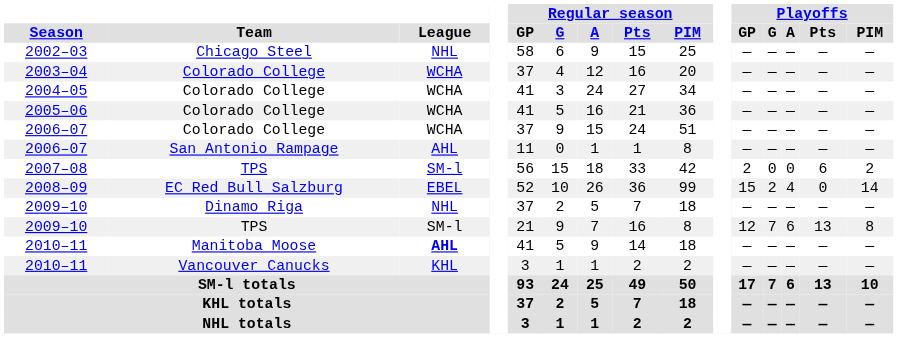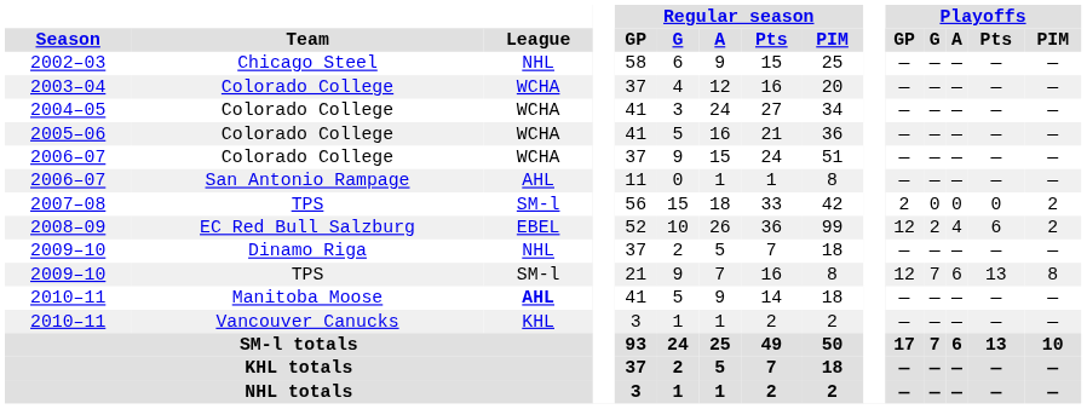 <table border="0" cellpadding="1" cellspacing="0" style="text-align:center; width:60em;">
 <tr style="background:#e0e0e0;">
 <th colspan="3"  bgcolor="#ffffff"> </th>
 <th rowspan="99" bgcolor="#ffffff"> </th>
 <th colspan="5"><a href='#'>Regular season</a></th>
 <th rowspan="99" bgcolor="#ffffff"> </th>
 <th colspan="5"><a href='#'>Playoffs</a></th>
 </tr>
 <tr style="background:#e0e0e0;">
 <th><a href='#'>Season</a></th>
 <th>Team</th>
 <th>League</th>
 <th>GP</th>
 <th><a href='#'>G</a></th>
 <th><a href='#'>A</a></th>
 <th><a href='#'>Pts</a></th>
 <th><a href='#'>PIM</a></th>
 <th>GP</th>
 <th>G</th>
 <th>A</th>
 <th>Pts</th>
 <th>PIM</th>
 </tr>
 <tr>
 <td><a href='#'>2002–03</a></td>
 <td><a href='#'>Chicago Steel</a></td>
 <td><a href='#'>NHL</a></td>
 <td>58</td>
 <td>6</td>
 <td>9</td>
 <td>15</td>
 <td>25</td>
 <td>—</td>
 <td>—</td>
 <td>—</td>
 <td>—</td>
 <td>—</td>
 </tr>
 <tr bgcolor="#f0f0f0">
 <td><a href='#'>2003–04</a></td>
 <td><a href='#'>Colorado College</a></td>
 <td><a href='#'>WCHA</a></td>
 <td>37</td>
 <td>4</td>
 <td>12</td>
 <td>16</td>
 <td>20</td>
 <td>—</td>
 <td>—</td>
 <td>—</td>
 <td>—</td>
 <td>—</td>
 </tr>
 <tr>
 <td><a href='#'>2004–05</a></td>
 <td>Colorado College</td>
 <td>WCHA</td>
 <td>41</td>
 <td>3</td>
 <td>24</td>
 <td>27</td>
 <td>34</td>
 <td>—</td>
 <td>—</td>
 <td>—</td>
 <td>—</td>
 <td>—</td>
 </tr>
 <tr bgcolor="#f0f0f0">
 <td><a href='#'>2005–06</a></td>
 <td>Colorado College</td>
 <td>WCHA</td>
 <td>41</td>
 <td>5</td>
 <td>16</td>
 <td>21</td>
 <td>36</td>
 <td>—</td>
 <td>—</td>
 <td>—</td>
 <td>—</td>
 <td>—</td>
 </tr>
 <tr>
 <td><a href='#'>2006–07</a></td>
 <td>Colorado College</td>
 <td>WCHA</td>
 <td>37</td>
 <td>9</td>
 <td>15</td>
 <td>24</td>
 <td>51</td>
 <td>—</td>
 <td>—</td>
 <td>—</td>
 <td>—</td>
 <td>—</td>
 </tr>
 <tr bgcolor="#f0f0f0">
 <td><a href='#'>2006–07</a></td>
 <td><a href='#'>San Antonio Rampage</a></td>
 <td><a href='#'>AHL</a></td>
 <td>11</td>
 <td>0</td>
 <td>1</td>
 <td>1</td>
 <td>8</td>
 <td>—</td>
 <td>—</td>
 <td>—</td>
 <td>—</td>
 <td>—</td>
 </tr>
 <tr>
 <td><a href='#'>2007–08</a></td>
 <td><a href='#'>TPS</a></td>
 <td><a href='#'>SM-l</a></td>
 <td>56</td>
 <td>15</td>
 <td>18</td>
 <td>33</td>
 <td>42</td>
 <td>2</td>
 <td>0</td>
 <td>0</td>
-<td>6</td>
+<td>0</td>
 <td>2</td>
 </tr>
 <tr bgcolor="#f0f0f0">
 <td><a href='#'>2008–09</a></td>
 <td><a href='#'>EC Red Bull Salzburg</a></td>
 <td><a href='#'>EBEL</a></td>
 <td>52</td>
 <td>10</td>
 <td>26</td>
 <td>36</td>
 <td>99</td>
-<td>15</td>
+<td>12</td>
 <td>2</td>
 <td>4</td>
-<td>0</td>
-<td>14</td>
+<td>6</td>
+<td>2</td>
 </tr>
 <tr>
 <td><a href='#'>2009–10</a></td>
 <td><a href='#'>Dinamo Riga</a></td>
 <td><a href='#'>NHL</a></td>
 <td>37</td>
 <td>2</td>
 <td>5</td>
 <td>7</td>
 <td>18</td>
 <td>—</td>
 <td>—</td>
 <td>—</td>
 <td>—</td>
 <td>—</td>
 </tr>
 <tr bgcolor="#f0f0f0">
 <td><a href='#'>2009–10</a></td>
 <td>TPS</td>
 <td>SM-l</td>
 <td>21</td>
 <td>9</td>
 <td>7</td>
 <td>16</td>
 <td>8</td>
 <td>12</td>
 <td>7</td>
 <td>6</td>
 <td>13</td>
 <td>8</td>
 </tr>
 <tr>
 <td><a href='#'>2010–11</a></td>
 <td><a href='#'>Manitoba Moose</a></td>
 <td><strong><a href='#'>AHL</a></strong></td>
 <td>41</td>
 <td>5</td>
 <td>9</td>
 <td>14</td>
 <td>18</td>
 <td>—</td>
 <td>—</td>
 <td>—</td>
 <td>—</td>
 <td>—</td>
 </tr>
 <tr bgcolor="#f0f0f0">
 <td><a href='#'>2010–11</a></td>
 <td><a href='#'>Vancouver Canucks</a></td>
 <td><a href='#'>KHL</a></td>
 <td>3</td>
 <td>1</td>
 <td>1</td>
 <td>2</td>
 <td>2</td>
 <td>—</td>
 <td>—</td>
 <td>—</td>
 <td>—</td>
 <td>—</td>
 </tr>
 <tr style="background:#e0e0e0;">
 <th colspan="3">SM-l totals</th>
 <th>93</th>
 <th>24</th>
 <th>25</th>
 <th>49</th>
 <th>50</th>
 <th>17</th>
 <th>7</th>
 <th>6</th>
 <th>13</th>
 <th>10</th>
 </tr>
 <tr style="background:#e0e0e0;">
 <th colspan="3">KHL totals</th>
 <th>37</th>
 <th>2</th>
 <th>5</th>
 <th>7</th>
 <th>18</th>
 <th>—</th>
 <th>—</th>
 <th>—</th>
 <th>—</th>
 <th>—</th>
 </tr>
 <tr style="background:#e0e0e0;">
 <th colspan="3">NHL totals</th>
 <th>3</th>
 <th>1</th>
 <th>1</th>
 <th>2</th>
 <th>2</th>
 <th>—</th>
 <th>—</th>
 <th>—</th>
 <th>—</th>
 <th>—</th>
 </tr>
 </table>
